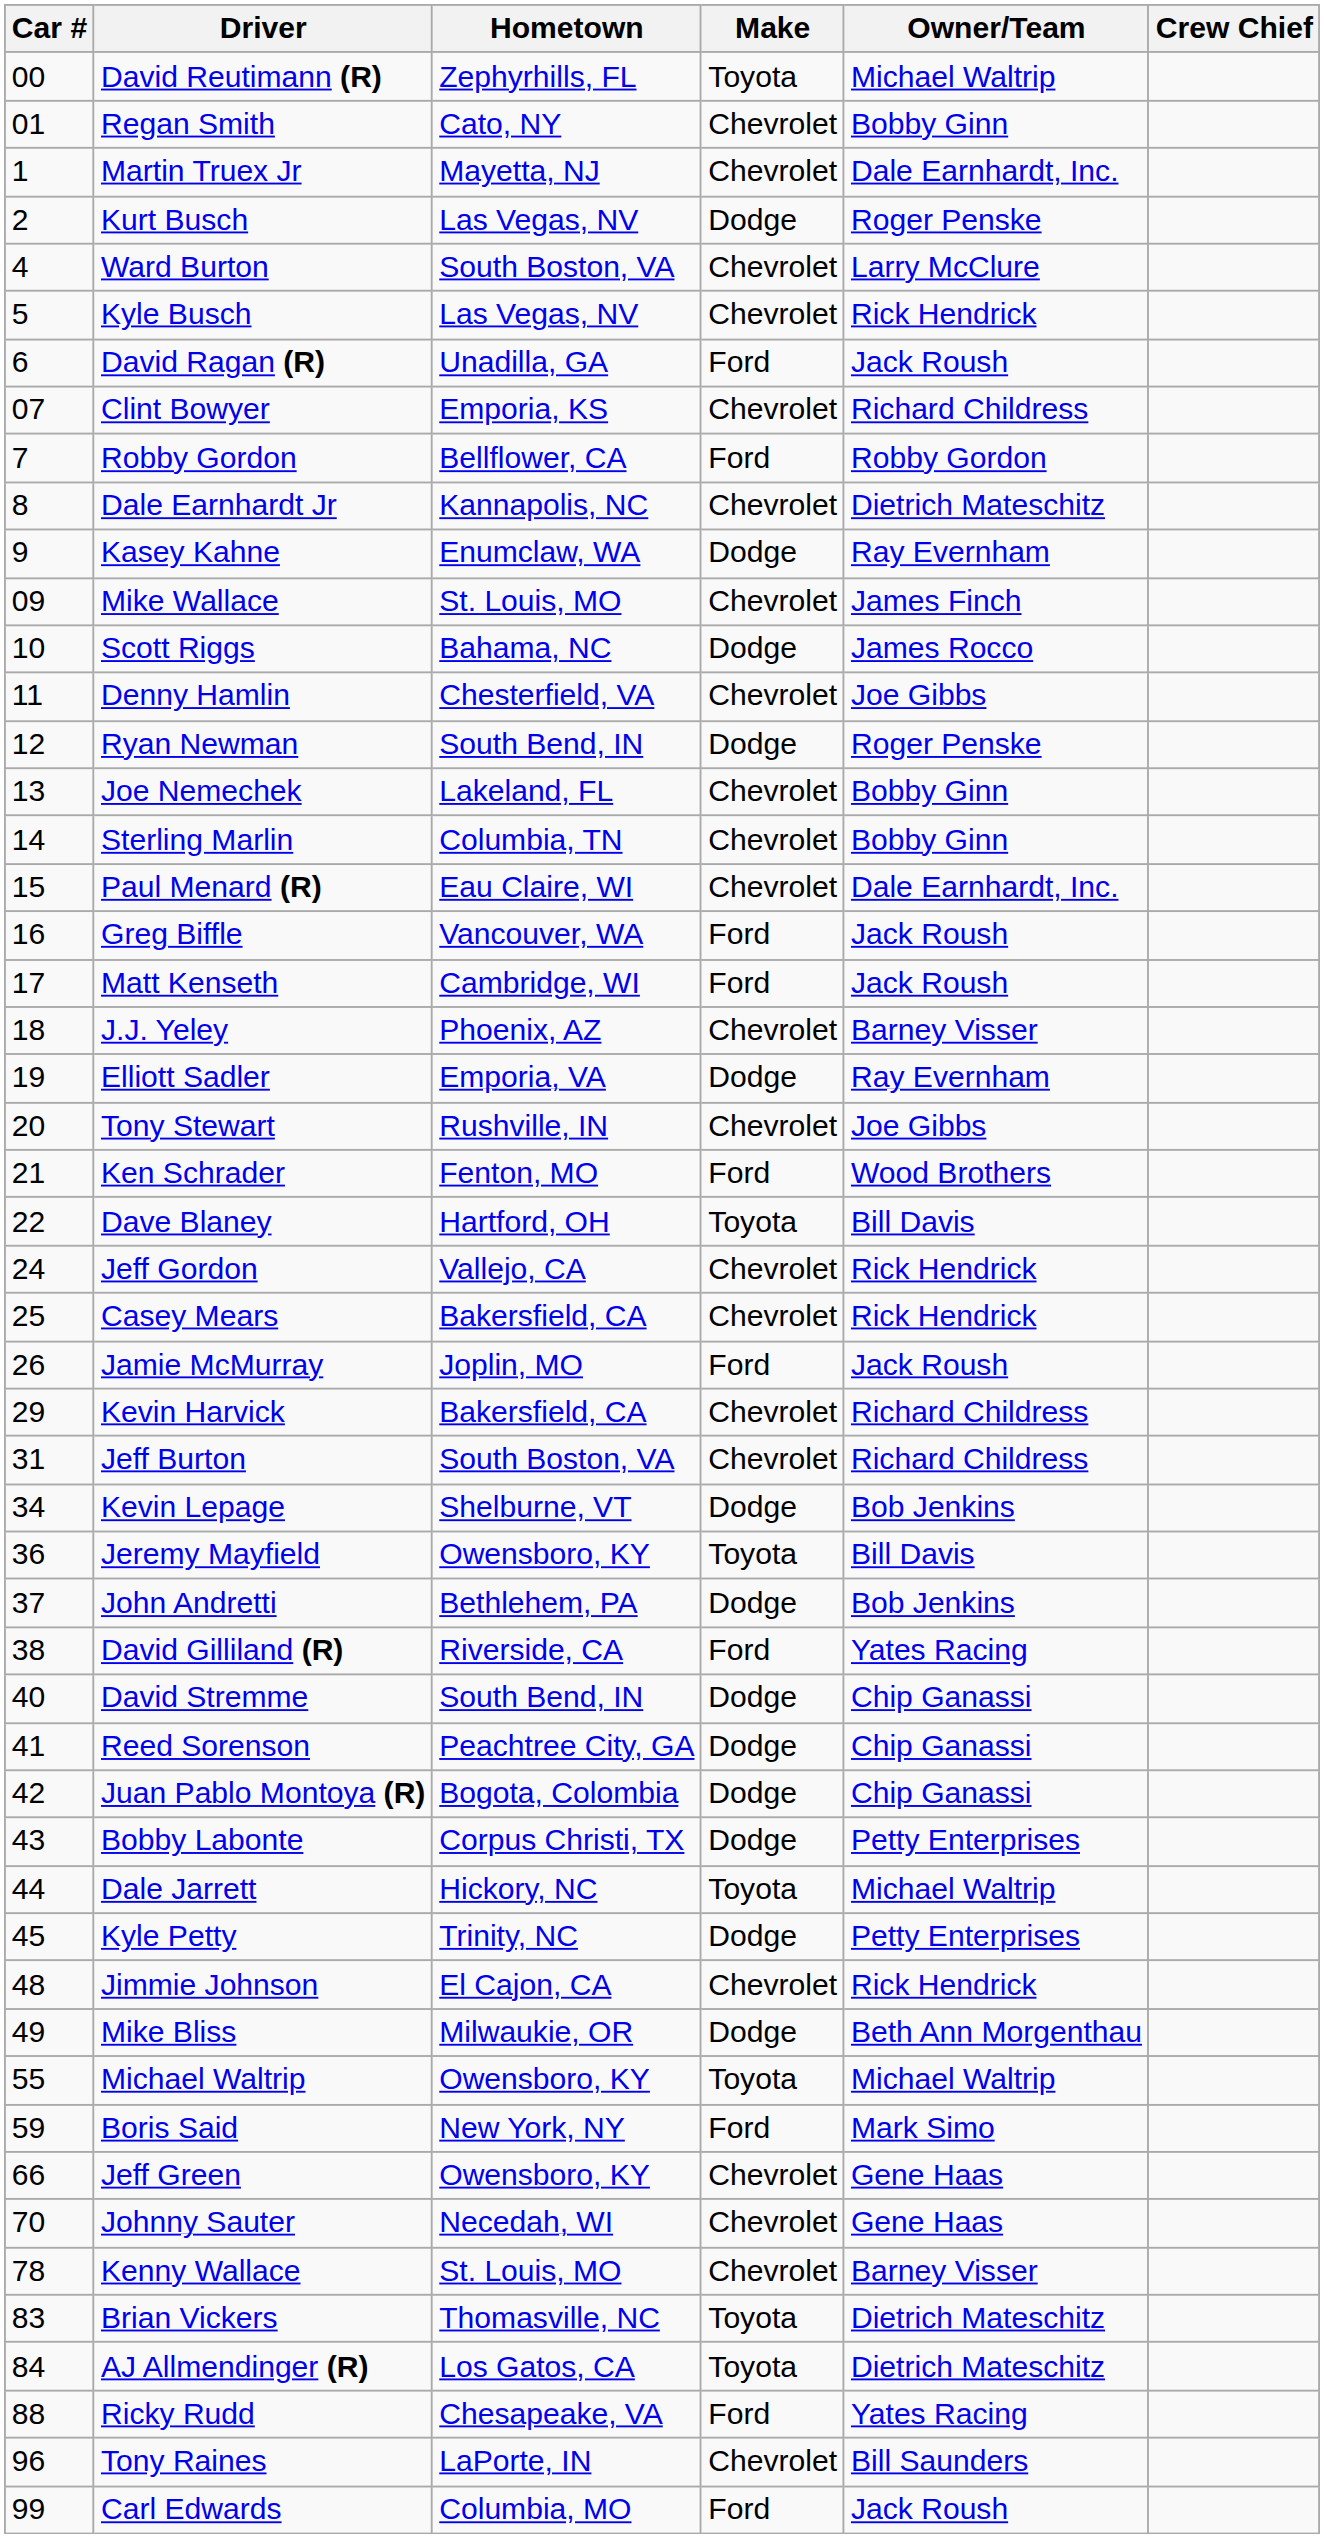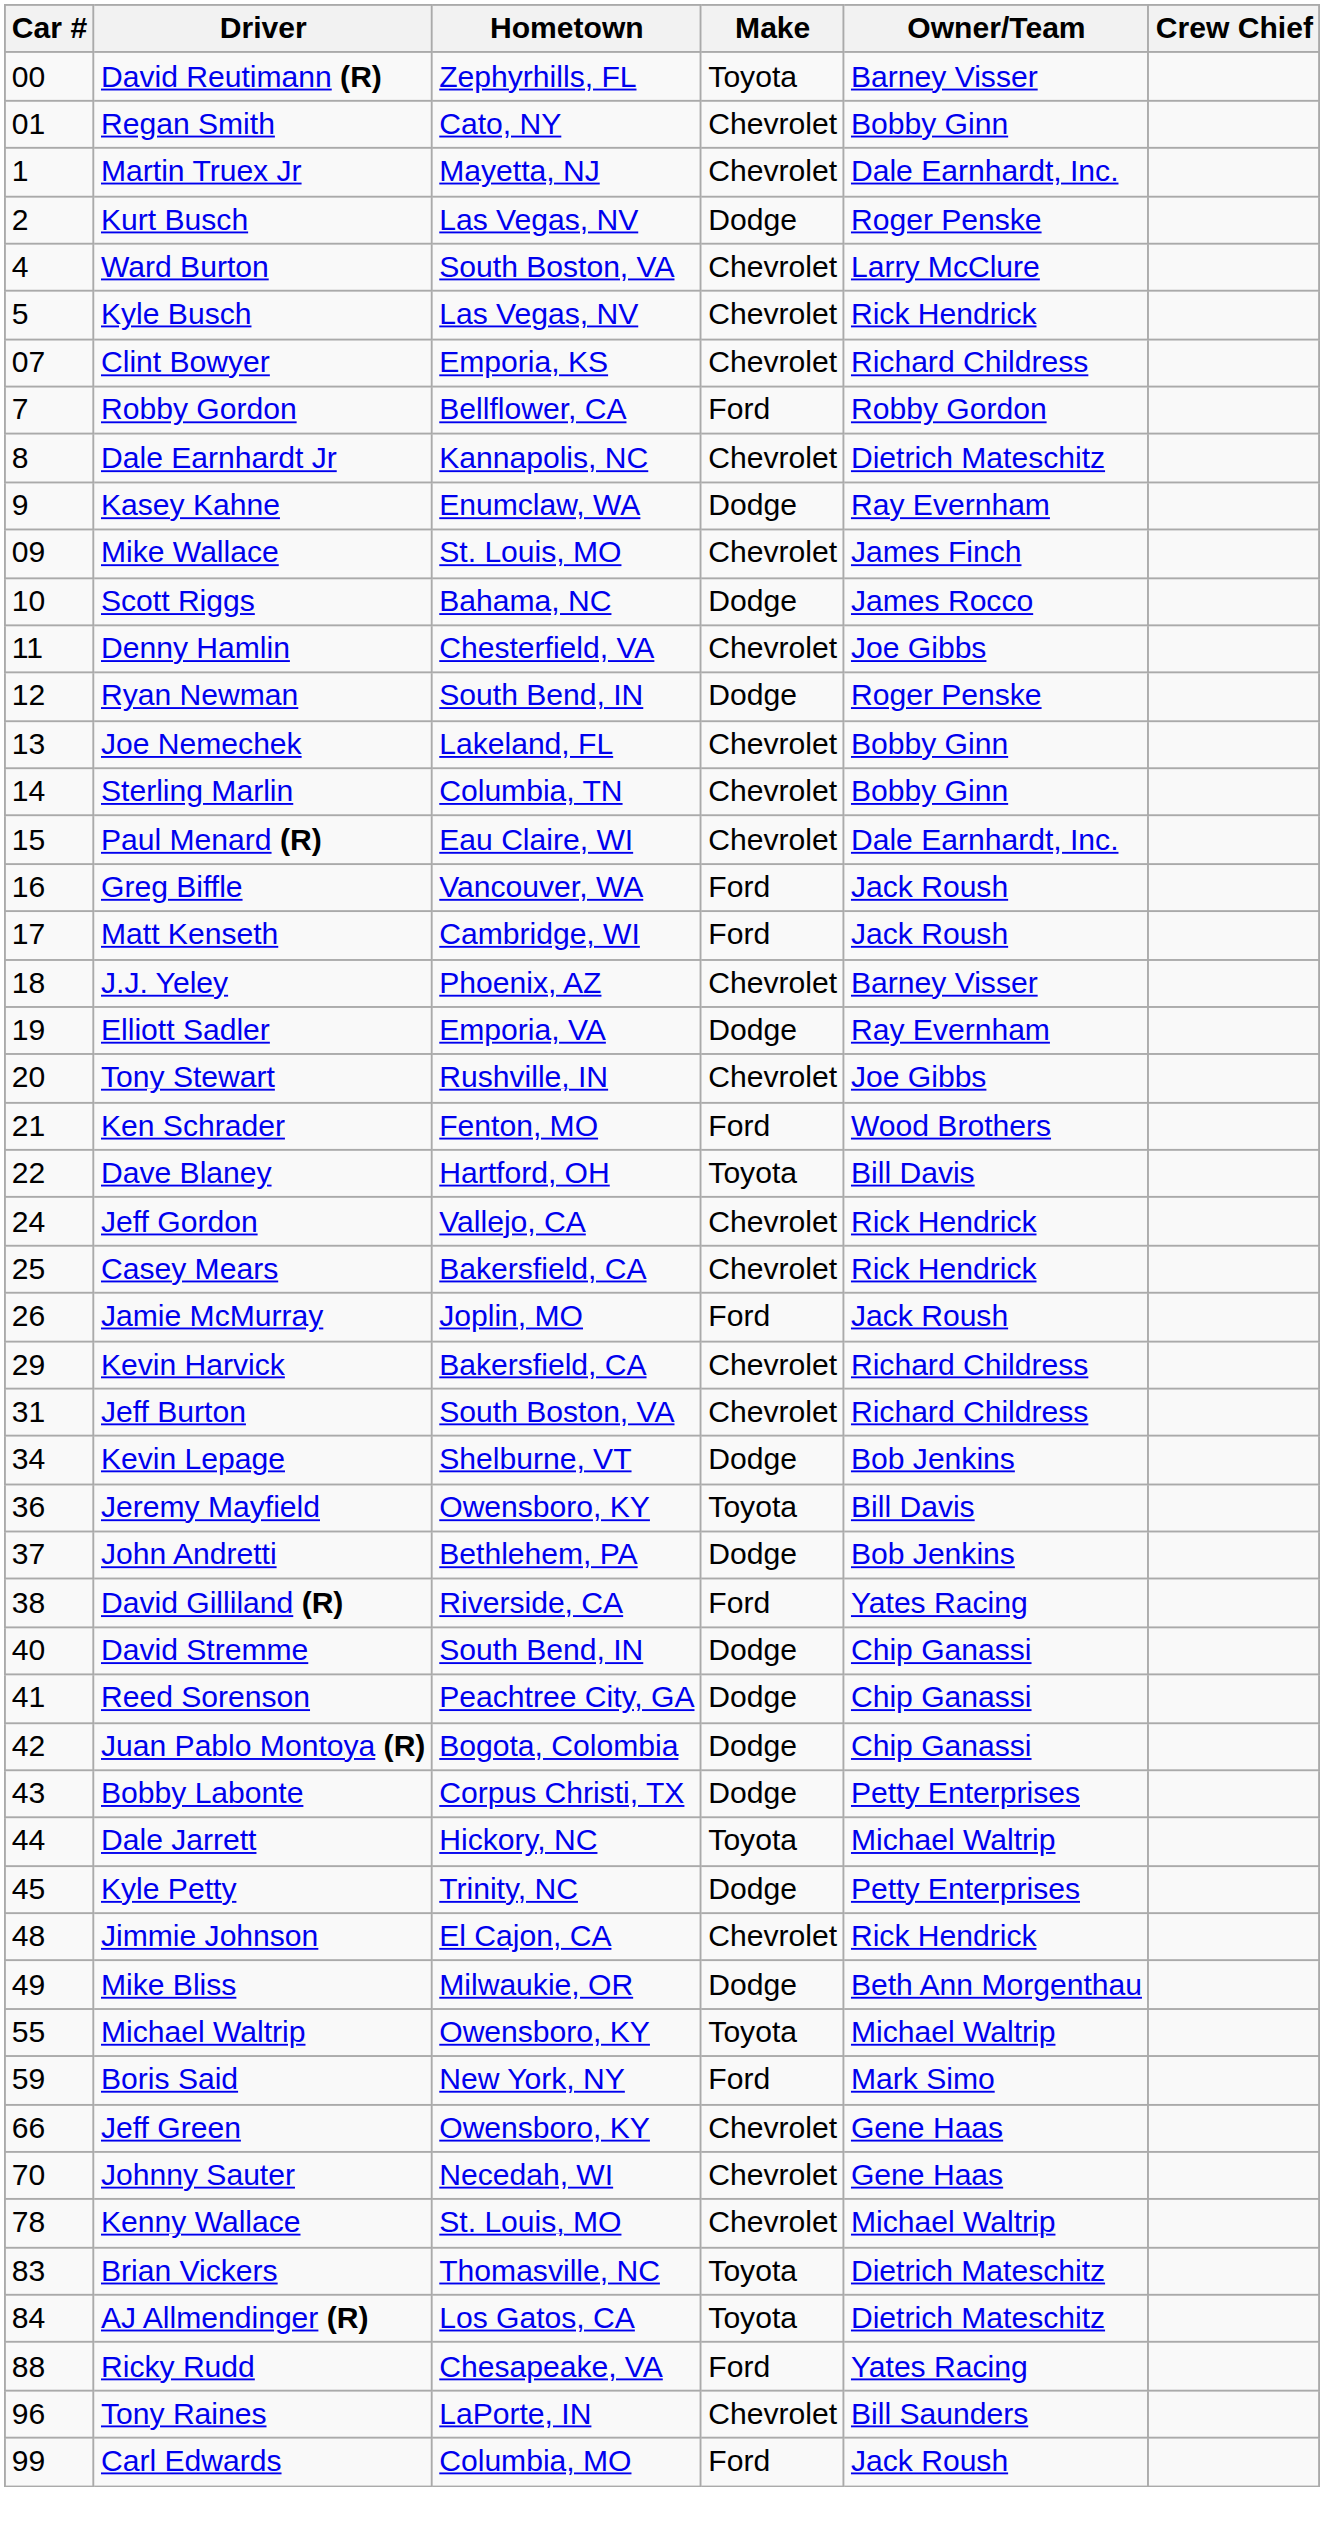 <table class="wikitable">
 <tr>
 <th colspan="1" rowspan="1">Car #</th>
 <th colspan="1" rowspan="1"><abbr>Driver</abbr></th>
 <th colspan="1" rowspan="1"><abbr>Hometown</abbr></th>
 <th colspan="1" rowspan="1"><abbr>Make</abbr></th>
 <th colspan="1" rowspan="1">Owner/Team</th>
 <th colspan="1" rowspan="1"><abbr>Crew Chief</abbr></th>
 </tr>
 <tr>
 <td>00</td>
 <td><a href='#'>David Reutimann</a> <strong>(R)</strong></td>
 <td><a href='#'>Zephyrhills, FL</a></td>
 <td>Toyota</td>
-<td><a href='#'>Michael Waltrip</a></td>
+<td><a href='#'>Barney Visser</a></td>
 <td></td>
 </tr>
 <tr>
 <td>01</td>
 <td><a href='#'>Regan Smith</a></td>
 <td><a href='#'>Cato, NY</a></td>
 <td>Chevrolet</td>
 <td><a href='#'>Bobby Ginn</a></td>
 <td></td>
 </tr>
 <tr>
 <td>1</td>
 <td><a href='#'>Martin Truex Jr</a></td>
 <td><a href='#'>Mayetta, NJ</a></td>
 <td>Chevrolet</td>
 <td><a href='#'>Dale Earnhardt, Inc.</a></td>
 <td></td>
 </tr>
 <tr>
 <td>2</td>
 <td><a href='#'>Kurt Busch</a></td>
 <td><a href='#'>Las Vegas, NV</a></td>
 <td>Dodge</td>
 <td><a href='#'>Roger Penske</a></td>
 <td></td>
 </tr>
 <tr>
 <td>4</td>
 <td><a href='#'>Ward Burton</a></td>
 <td><a href='#'>South Boston, VA</a></td>
 <td>Chevrolet</td>
 <td><a href='#'>Larry McClure</a></td>
 <td></td>
 </tr>
 <tr>
 <td>5</td>
 <td><a href='#'>Kyle Busch</a></td>
 <td><a href='#'>Las Vegas, NV</a></td>
 <td>Chevrolet</td>
 <td><a href='#'>Rick Hendrick</a></td>
-<td></td>
-</tr>
-<tr>
-<td>6</td>
-<td><a href='#'>David Ragan</a> <strong>(R)</strong></td>
-<td><a href='#'>Unadilla, GA</a></td>
-<td>Ford</td>
-<td><a href='#'>Jack Roush</a></td>
 <td></td>
 </tr>
 <tr>
 <td>07</td>
 <td><a href='#'>Clint Bowyer</a></td>
 <td><a href='#'>Emporia, KS</a></td>
 <td>Chevrolet</td>
 <td><a href='#'>Richard Childress</a></td>
 <td></td>
 </tr>
 <tr>
 <td>7</td>
 <td><a href='#'>Robby Gordon</a></td>
 <td><a href='#'>Bellflower, CA</a></td>
 <td>Ford</td>
 <td><a href='#'>Robby Gordon</a></td>
 <td></td>
 </tr>
 <tr>
 <td>8</td>
 <td><a href='#'>Dale Earnhardt Jr</a></td>
 <td><a href='#'>Kannapolis, NC</a></td>
 <td>Chevrolet</td>
 <td><a href='#'>Dietrich Mateschitz</a></td>
 <td></td>
 </tr>
 <tr>
 <td>9</td>
 <td><a href='#'>Kasey Kahne</a></td>
 <td><a href='#'>Enumclaw, WA</a></td>
 <td>Dodge</td>
 <td><a href='#'>Ray Evernham</a></td>
 <td></td>
 </tr>
 <tr>
 <td>09</td>
 <td><a href='#'>Mike Wallace</a></td>
 <td><a href='#'>St. Louis, MO</a></td>
 <td>Chevrolet</td>
 <td><a href='#'>James Finch</a></td>
 <td></td>
 </tr>
 <tr>
 <td>10</td>
 <td><a href='#'>Scott Riggs</a></td>
 <td><a href='#'>Bahama, NC</a></td>
 <td>Dodge</td>
 <td><a href='#'>James Rocco</a></td>
 <td></td>
 </tr>
 <tr>
 <td>11</td>
 <td><a href='#'>Denny Hamlin</a></td>
 <td><a href='#'>Chesterfield, VA</a></td>
 <td>Chevrolet</td>
 <td><a href='#'>Joe Gibbs</a></td>
 <td></td>
 </tr>
 <tr>
 <td>12</td>
 <td><a href='#'>Ryan Newman</a></td>
 <td><a href='#'>South Bend, IN</a></td>
 <td>Dodge</td>
 <td><a href='#'>Roger Penske</a></td>
 <td></td>
 </tr>
 <tr>
 <td>13</td>
 <td><a href='#'>Joe Nemechek</a></td>
 <td><a href='#'>Lakeland, FL</a></td>
 <td>Chevrolet</td>
 <td><a href='#'>Bobby Ginn</a></td>
 <td></td>
 </tr>
 <tr>
 <td>14</td>
 <td><a href='#'>Sterling Marlin</a></td>
 <td><a href='#'>Columbia, TN</a></td>
 <td>Chevrolet</td>
 <td><a href='#'>Bobby Ginn</a></td>
 <td></td>
 </tr>
 <tr>
 <td>15</td>
 <td><a href='#'>Paul Menard</a> <strong>(R)</strong></td>
 <td><a href='#'>Eau Claire, WI</a></td>
 <td>Chevrolet</td>
 <td><a href='#'>Dale Earnhardt, Inc.</a></td>
 <td></td>
 </tr>
 <tr>
 <td>16</td>
 <td><a href='#'>Greg Biffle</a></td>
 <td><a href='#'>Vancouver, WA</a></td>
 <td>Ford</td>
 <td><a href='#'>Jack Roush</a></td>
 <td></td>
 </tr>
 <tr>
 <td>17</td>
 <td><a href='#'>Matt Kenseth</a></td>
 <td><a href='#'>Cambridge, WI</a></td>
 <td>Ford</td>
 <td><a href='#'>Jack Roush</a></td>
 <td></td>
 </tr>
 <tr>
 <td>18</td>
 <td><a href='#'>J.J. Yeley</a></td>
 <td><a href='#'>Phoenix, AZ</a></td>
 <td>Chevrolet</td>
 <td><a href='#'>Barney Visser</a></td>
 <td></td>
 </tr>
 <tr>
 <td>19</td>
 <td><a href='#'>Elliott Sadler</a></td>
 <td><a href='#'>Emporia, VA</a></td>
 <td>Dodge</td>
 <td><a href='#'>Ray Evernham</a></td>
 <td></td>
 </tr>
 <tr>
 <td>20</td>
 <td><a href='#'>Tony Stewart</a></td>
 <td><a href='#'>Rushville, IN</a></td>
 <td>Chevrolet</td>
 <td><a href='#'>Joe Gibbs</a></td>
 <td></td>
 </tr>
 <tr>
 <td>21</td>
 <td><a href='#'>Ken Schrader</a></td>
 <td><a href='#'>Fenton, MO</a></td>
 <td>Ford</td>
 <td><a href='#'>Wood Brothers</a></td>
 <td></td>
 </tr>
 <tr>
 <td>22</td>
 <td><a href='#'>Dave Blaney</a></td>
 <td><a href='#'>Hartford, OH</a></td>
 <td>Toyota</td>
 <td><a href='#'>Bill Davis</a></td>
 <td></td>
 </tr>
 <tr>
 <td>24</td>
 <td><a href='#'>Jeff Gordon</a></td>
 <td><a href='#'>Vallejo, CA</a></td>
 <td>Chevrolet</td>
 <td><a href='#'>Rick Hendrick</a></td>
 <td></td>
 </tr>
 <tr>
 <td>25</td>
 <td><a href='#'>Casey Mears</a></td>
 <td><a href='#'>Bakersfield, CA</a></td>
 <td>Chevrolet</td>
 <td><a href='#'>Rick Hendrick</a></td>
 <td></td>
 </tr>
 <tr>
 <td>26</td>
 <td><a href='#'>Jamie McMurray</a></td>
 <td><a href='#'>Joplin, MO</a></td>
 <td>Ford</td>
 <td><a href='#'>Jack Roush</a></td>
 <td></td>
 </tr>
 <tr>
 <td>29</td>
 <td><a href='#'>Kevin Harvick</a></td>
 <td><a href='#'>Bakersfield, CA</a></td>
 <td>Chevrolet</td>
 <td><a href='#'>Richard Childress</a></td>
 <td></td>
 </tr>
 <tr>
 <td>31</td>
 <td><a href='#'>Jeff Burton</a></td>
 <td><a href='#'>South Boston, VA</a></td>
 <td>Chevrolet</td>
 <td><a href='#'>Richard Childress</a></td>
 <td></td>
 </tr>
 <tr>
 <td>34</td>
 <td><a href='#'>Kevin Lepage</a></td>
 <td><a href='#'>Shelburne, VT</a></td>
 <td>Dodge</td>
 <td><a href='#'>Bob Jenkins</a></td>
 <td></td>
 </tr>
 <tr>
 <td>36</td>
 <td><a href='#'>Jeremy Mayfield</a></td>
 <td><a href='#'>Owensboro, KY</a></td>
 <td>Toyota</td>
 <td><a href='#'>Bill Davis</a></td>
 <td></td>
 </tr>
 <tr>
 <td>37</td>
 <td><a href='#'>John Andretti</a></td>
 <td><a href='#'>Bethlehem, PA</a></td>
 <td>Dodge</td>
 <td><a href='#'>Bob Jenkins</a></td>
 <td></td>
 </tr>
 <tr>
 <td>38</td>
 <td><a href='#'>David Gilliland</a> <strong>(R)</strong></td>
 <td><a href='#'>Riverside, CA</a></td>
 <td>Ford</td>
 <td><a href='#'>Yates Racing</a></td>
 <td></td>
 </tr>
 <tr>
 <td>40</td>
 <td><a href='#'>David Stremme</a></td>
 <td><a href='#'>South Bend, IN</a></td>
 <td>Dodge</td>
 <td><a href='#'>Chip Ganassi</a></td>
 <td></td>
 </tr>
 <tr>
 <td>41</td>
 <td><a href='#'>Reed Sorenson</a></td>
 <td><a href='#'>Peachtree City, GA</a></td>
 <td>Dodge</td>
 <td><a href='#'>Chip Ganassi</a></td>
 <td></td>
 </tr>
 <tr>
 <td>42</td>
 <td><a href='#'>Juan Pablo Montoya</a> <strong>(R)</strong></td>
 <td><a href='#'>Bogota, Colombia</a></td>
 <td>Dodge</td>
 <td><a href='#'>Chip Ganassi</a></td>
 <td></td>
 </tr>
 <tr>
 <td>43</td>
 <td><a href='#'>Bobby Labonte</a></td>
 <td><a href='#'>Corpus Christi, TX</a></td>
 <td>Dodge</td>
 <td><a href='#'>Petty Enterprises</a></td>
 <td></td>
 </tr>
 <tr>
 <td>44</td>
 <td><a href='#'>Dale Jarrett</a></td>
 <td><a href='#'>Hickory, NC</a></td>
 <td>Toyota</td>
 <td><a href='#'>Michael Waltrip</a></td>
 <td></td>
 </tr>
 <tr>
 <td>45</td>
 <td><a href='#'>Kyle Petty</a></td>
 <td><a href='#'>Trinity, NC</a></td>
 <td>Dodge</td>
 <td><a href='#'>Petty Enterprises</a></td>
 <td></td>
 </tr>
 <tr>
 <td>48</td>
 <td><a href='#'>Jimmie Johnson</a></td>
 <td><a href='#'>El Cajon, CA</a></td>
 <td>Chevrolet</td>
 <td><a href='#'>Rick Hendrick</a></td>
 <td></td>
 </tr>
 <tr>
 <td>49</td>
 <td><a href='#'>Mike Bliss</a></td>
 <td><a href='#'>Milwaukie, OR</a></td>
 <td>Dodge</td>
 <td><a href='#'>Beth Ann Morgenthau</a></td>
 <td></td>
 </tr>
 <tr>
 <td>55</td>
 <td><a href='#'>Michael Waltrip</a></td>
 <td><a href='#'>Owensboro, KY</a></td>
 <td>Toyota</td>
 <td><a href='#'>Michael Waltrip</a></td>
 <td></td>
 </tr>
 <tr>
 <td>59</td>
 <td><a href='#'>Boris Said</a></td>
 <td><a href='#'>New York, NY</a></td>
 <td>Ford</td>
 <td><a href='#'>Mark Simo</a></td>
 <td></td>
 </tr>
 <tr>
 <td>66</td>
 <td><a href='#'>Jeff Green</a></td>
 <td><a href='#'>Owensboro, KY</a></td>
 <td>Chevrolet</td>
 <td><a href='#'>Gene Haas</a></td>
 <td></td>
 </tr>
 <tr>
 <td>70</td>
 <td><a href='#'>Johnny Sauter</a></td>
 <td><a href='#'>Necedah, WI</a></td>
 <td>Chevrolet</td>
 <td><a href='#'>Gene Haas</a></td>
 <td></td>
 </tr>
 <tr>
 <td>78</td>
 <td><a href='#'>Kenny Wallace</a></td>
 <td><a href='#'>St. Louis, MO</a></td>
 <td>Chevrolet</td>
-<td><a href='#'>Barney Visser</a></td>
+<td><a href='#'>Michael Waltrip</a></td>
 <td></td>
 </tr>
 <tr>
 <td>83</td>
 <td><a href='#'>Brian Vickers</a></td>
 <td><a href='#'>Thomasville, NC</a></td>
 <td>Toyota</td>
 <td><a href='#'>Dietrich Mateschitz</a></td>
 <td></td>
 </tr>
 <tr>
 <td>84</td>
 <td><a href='#'>AJ Allmendinger</a> <strong>(R)</strong></td>
 <td><a href='#'>Los Gatos, CA</a></td>
 <td>Toyota</td>
 <td><a href='#'>Dietrich Mateschitz</a></td>
 <td></td>
 </tr>
 <tr>
 <td>88</td>
 <td><a href='#'>Ricky Rudd</a></td>
 <td><a href='#'>Chesapeake, VA</a></td>
 <td>Ford</td>
 <td><a href='#'>Yates Racing</a></td>
 <td></td>
 </tr>
 <tr>
 <td>96</td>
 <td><a href='#'>Tony Raines</a></td>
 <td><a href='#'>LaPorte, IN</a></td>
 <td>Chevrolet</td>
 <td><a href='#'>Bill Saunders</a></td>
 <td></td>
 </tr>
 <tr>
 <td>99</td>
 <td><a href='#'>Carl Edwards</a></td>
 <td><a href='#'>Columbia, MO</a></td>
 <td>Ford</td>
 <td><a href='#'>Jack Roush</a></td>
 <td></td>
 </tr>
 </table>
